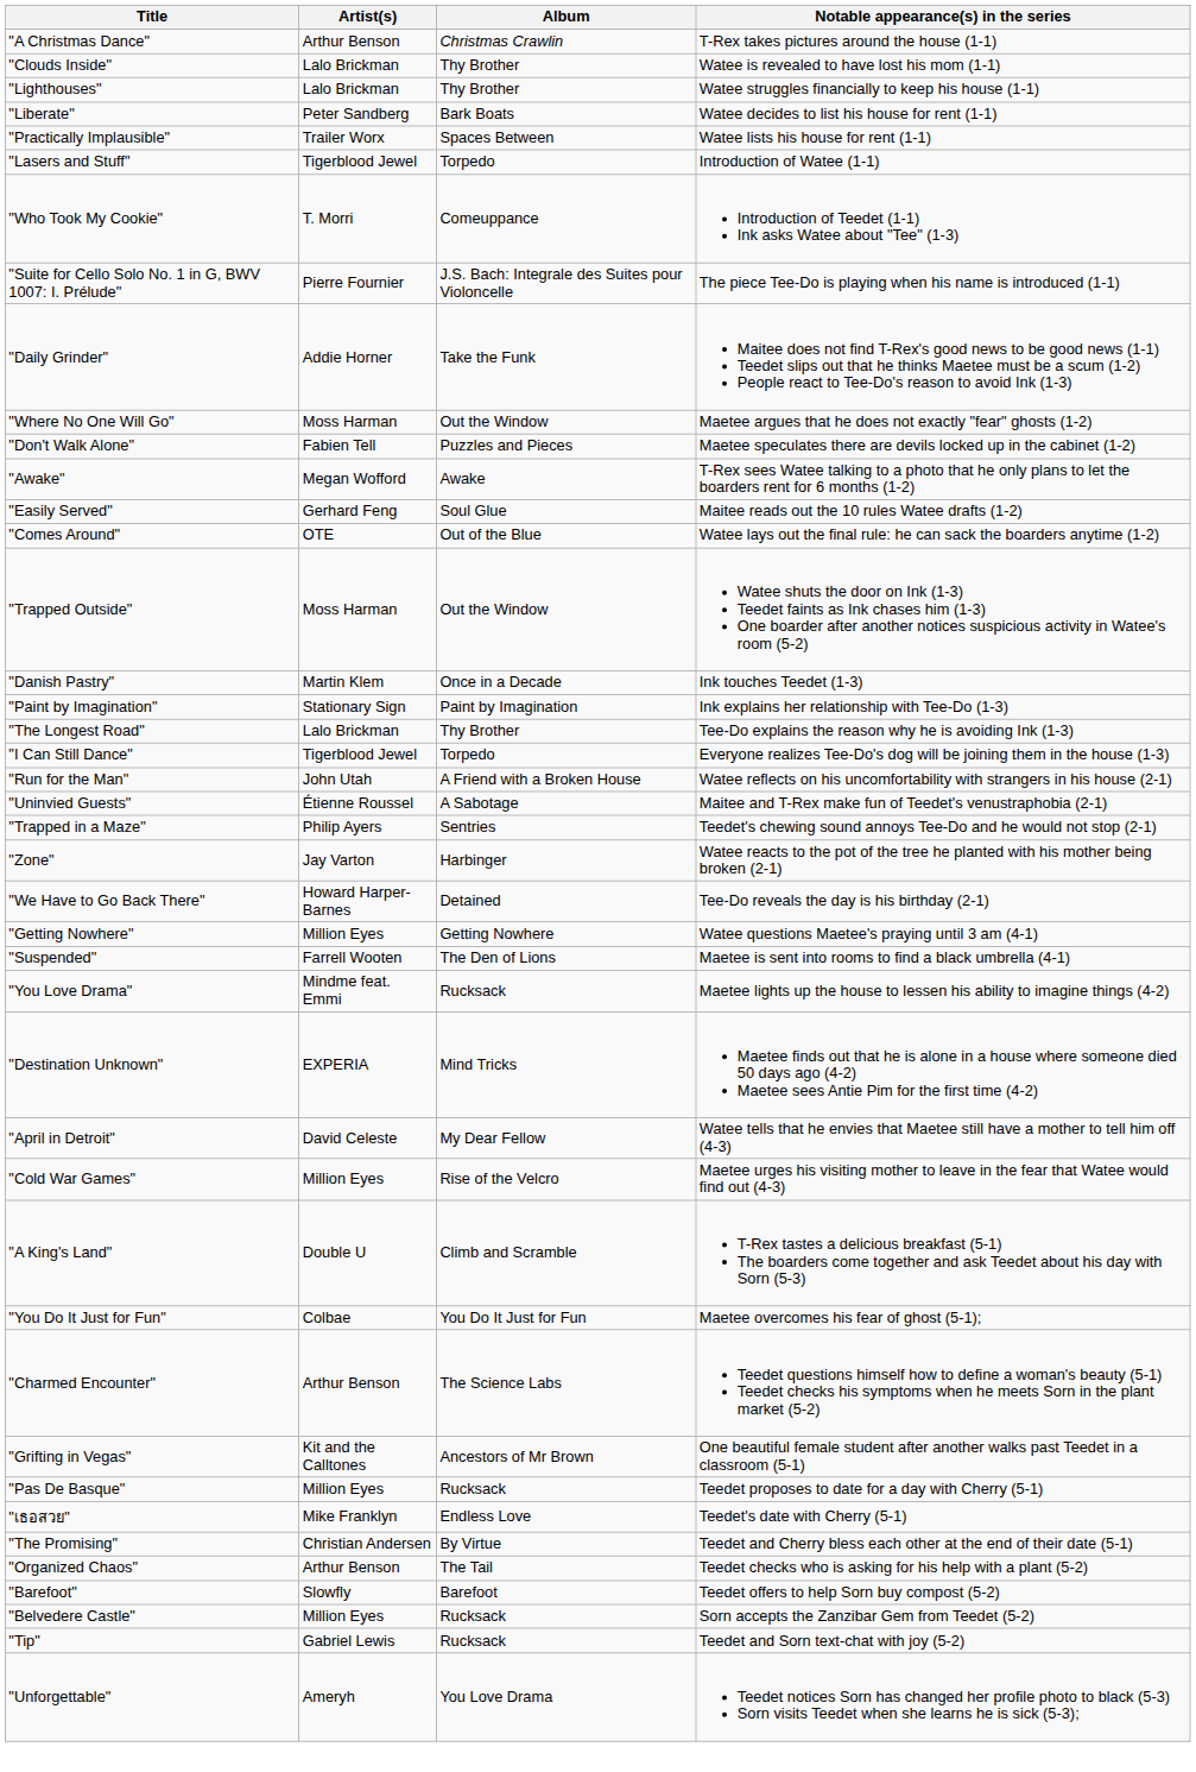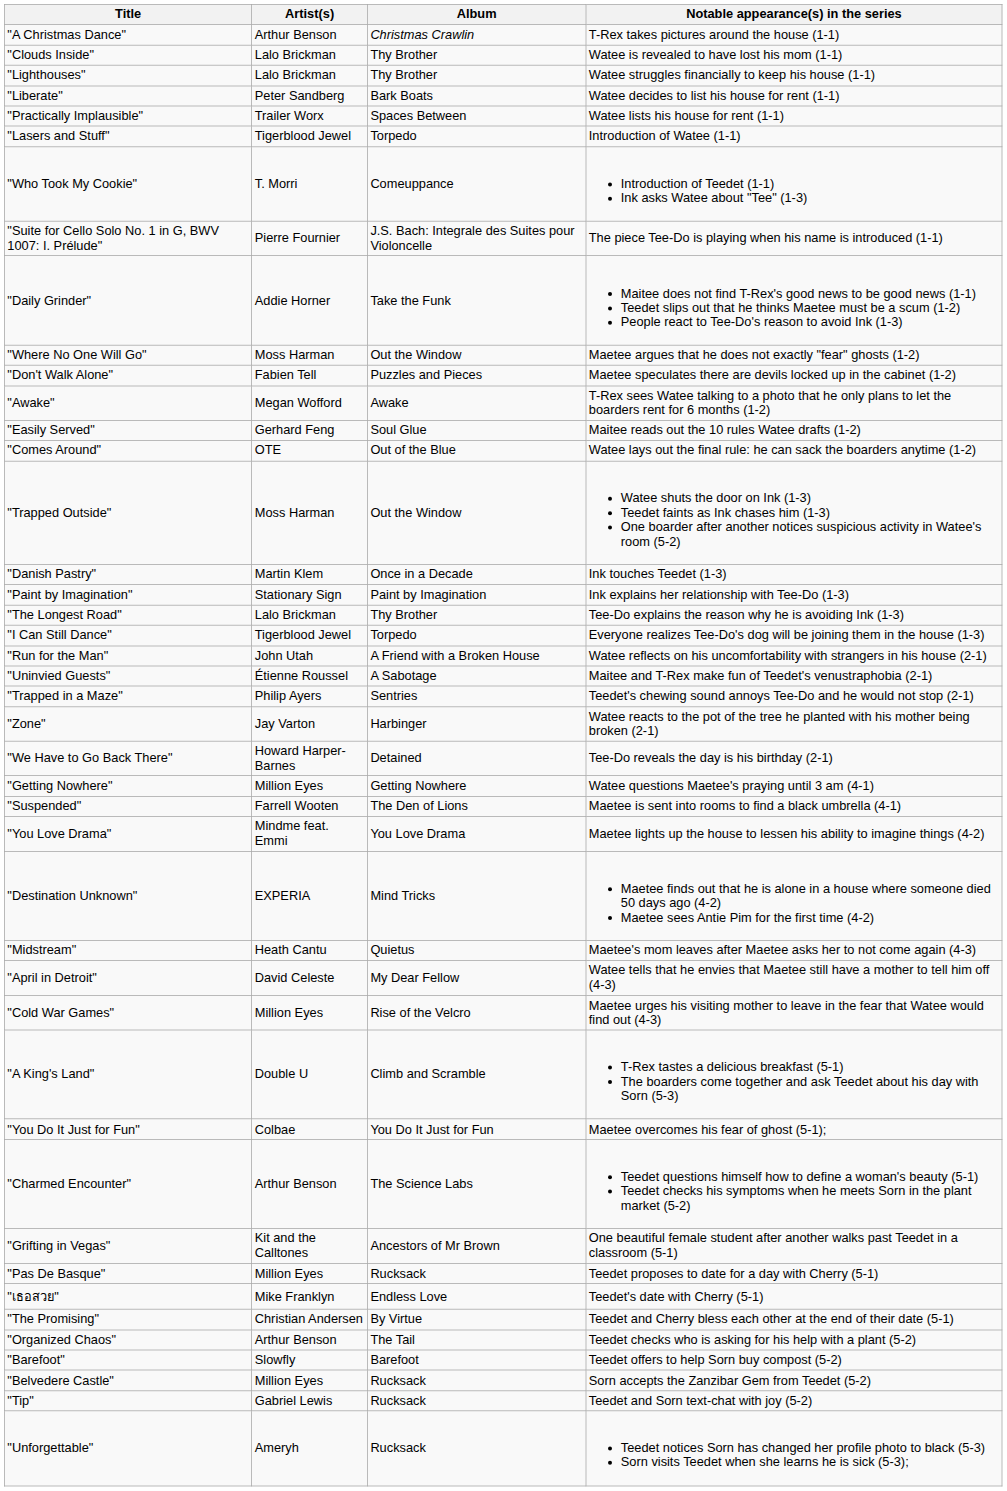 <table class="wikitable mw-collapsible mw-collapsed">
 <tr>
 <th>Title</th>
 <th>Artist(s)</th>
 <th>Album</th>
 <th>Notable appearance(s) in the series</th>
 </tr>
 <tr>
 <td>"A Christmas Dance"</td>
 <td>Arthur Benson</td>
 <td><em>Christmas Crawlin<strong></td>
 <td>T-Rex takes pictures around the house (1-1)</td>
 </tr>
 <tr>
 <td>"Clouds Inside"</td>
 <td>Lalo Brickman</td>
 <td></em>Thy Brother<em></td>
 <td>Watee is revealed to have lost his mom (1-1)</td>
 </tr>
 <tr>
 <td>"Lighthouses"</td>
 <td>Lalo Brickman</td>
 <td></em>Thy Brother<em></td>
 <td>Watee struggles financially to keep his house (1-1)</td>
 </tr>
 <tr>
 <td>"Liberate"</td>
 <td>Peter Sandberg</td>
 <td></em>Bark Boats<em></td>
 <td>Watee decides to list his house for rent (1-1)</td>
 </tr>
 <tr>
 <td>"Practically Implausible"</td>
 <td>Trailer Worx</td>
 <td></em>Spaces Between<em></td>
 <td>Watee lists his house for rent (1-1)</td>
 </tr>
 <tr>
 <td>"Lasers and Stuff"</td>
 <td>Tigerblood Jewel</td>
 <td></em>Torpedo<em></td>
 <td>Introduction of Watee (1-1)</td>
 </tr>
 <tr>
 <td>"Who Took My Cookie"</td>
 <td>T. Morri</td>
 <td></em>Comeuppance<em></td>
 <td><br><ul><li>Introduction of Teedet (1-1)</li><li>Ink asks Watee about "Tee" (1-3)</li></ul></td>
 </tr>
 <tr>
 <td>"Suite for Cello Solo No. 1 in G, BWV 1007: I. Prélude"</td>
 <td>Pierre Fournier</td>
 <td></em>J.S. Bach: Integrale des Suites pour Violoncelle<em></td>
 <td>The piece Tee-Do is playing when his name is introduced (1-1)</td>
 </tr>
 <tr>
 <td>"Daily Grinder"</td>
 <td>Addie Horner</td>
 <td></em>Take the Funk<em></td>
 <td><br><ul><li>Maitee does not find T-Rex's good news to be good news (1-1)</li><li>Teedet slips out that he thinks Maetee must be a scum (1-2)</li><li>People react to Tee-Do's reason to avoid Ink (1-3)</li></ul></td>
 </tr>
 <tr>
 <td>"Where No One Will Go"</td>
 <td>Moss Harman</td>
 <td></em>Out the Window<em></td>
 <td>Maetee argues that he does not exactly "fear" ghosts (1-2)</td>
 </tr>
 <tr>
 <td>"Don't Walk Alone"</td>
 <td>Fabien Tell</td>
 <td></em>Puzzles and Pieces<em></td>
 <td>Maetee speculates there are devils locked up in the cabinet (1-2)</td>
 </tr>
 <tr>
 <td>"Awake"</td>
 <td>Megan Wofford</td>
 <td></em>Awake<em></td>
 <td>T-Rex sees Watee talking to a photo that he only plans to let the boarders rent for 6 months (1-2)</td>
 </tr>
 <tr>
 <td>"Easily Served"</td>
 <td>Gerhard Feng</td>
 <td></em>Soul Glue<em></td>
 <td>Maitee reads out the 10 rules Watee drafts (1-2)</td>
 </tr>
 <tr>
 <td>"Comes Around"</td>
 <td>OTE</td>
 <td></em>Out of the Blue<em></td>
 <td>Watee lays out the final rule: he can sack the boarders anytime (1-2)</td>
 </tr>
 <tr>
 <td>"Trapped Outside"</td>
 <td>Moss Harman</td>
 <td></em>Out the Window<em></td>
 <td><br><ul><li>Watee shuts the door on Ink (1-3)</li><li>Teedet faints as Ink chases him (1-3)</li><li>One boarder after another notices suspicious activity in Watee's room (5-2)</li></ul></td>
 </tr>
 <tr>
 <td>"Danish Pastry"</td>
 <td>Martin Klem</td>
 <td></em>Once in a Decade<em></td>
 <td>Ink touches Teedet (1-3)</td>
 </tr>
 <tr>
 <td>"Paint by Imagination"</td>
 <td>Stationary Sign</td>
 <td></em>Paint by Imagination<em></td>
 <td>Ink explains her relationship with Tee-Do (1-3)</td>
 </tr>
 <tr>
 <td>"The Longest Road"</td>
 <td>Lalo Brickman</td>
 <td></em>Thy Brother<em></td>
 <td>Tee-Do explains the reason why he is avoiding Ink (1-3)</td>
 </tr>
 <tr>
 <td>"I Can Still Dance"</td>
 <td>Tigerblood Jewel</td>
 <td></em>Torpedo<em></td>
 <td>Everyone realizes Tee-Do's dog will be joining them in the house (1-3)</td>
 </tr>
 <tr>
 <td>"Run for the Man"</td>
 <td>John Utah</td>
 <td></em>A Friend with a  Broken House<em></td>
 <td>Watee reflects on his uncomfortability with strangers in his house (2-1)</td>
 </tr>
 <tr>
 <td>"Uninvied Guests"</td>
 <td>Étienne Roussel</td>
 <td></em>A Sabotage<em></td>
 <td>Maitee and T-Rex make fun of Teedet's venustraphobia (2-1)</td>
 </tr>
 <tr>
 <td>"Trapped in a Maze"</td>
 <td>Philip Ayers</td>
 <td></em>Sentries<em></td>
 <td>Teedet's chewing sound annoys Tee-Do and he would not stop (2-1)</td>
 </tr>
 <tr>
 <td>"Zone"</td>
 <td>Jay Varton</td>
 <td></em>Harbinger<em></td>
 <td>Watee reacts to the pot of the tree he planted with his mother being broken (2-1)</td>
 </tr>
 <tr>
 <td>"We Have to Go Back There"</td>
 <td>Howard Harper-Barnes</td>
 <td></em>Detained<em></td>
 <td>Tee-Do reveals the day is his birthday (2-1)</td>
 </tr>
 <tr>
 <td>"Getting Nowhere"</td>
 <td>Million Eyes</td>
 <td></em>Getting Nowhere<em></td>
 <td>Watee questions Maetee's praying until 3 am (4-1)</td>
 </tr>
 <tr>
 <td>"Suspended"</td>
 <td>Farrell Wooten</td>
 <td></em>The Den of Lions<em></td>
 <td>Maetee is sent into rooms to find a black umbrella (4-1)</td>
 </tr>
 <tr>
 <td>"You Love Drama"</td>
 <td>Mindme feat. Emmi</td>
-<td></em>Rucksack<em></td>
+<td></em>You Love Drama<em></td>
 <td>Maetee lights up the house to lessen his ability to imagine things (4-2)</td>
 </tr>
 <tr>
 <td>"Destination Unknown"</td>
 <td>EXPERIA</td>
 <td></em>Mind Tricks<em></td>
 <td><br><ul><li>Maetee finds out that he is alone in a house where someone died 50 days ago (4-2)</li><li>Maetee sees Antie Pim for the first time (4-2)</li></ul></td>
+</tr>
+<tr>
+<td>"Midstream"</td>
+<td>Heath  Cantu</td>
+<td></em>Quietus<em></td>
+<td>Maetee's mom leaves after Maetee asks her to not come again (4-3)</td>
 </tr>
 <tr>
 <td>"April in Detroit"</td>
 <td>David Celeste</td>
 <td></em>My Dear Fellow<em></td>
 <td>Watee tells that he envies that Maetee still have a mother to tell him off (4-3)</td>
 </tr>
 <tr>
 <td>"Cold War Games"</td>
 <td>Million Eyes</td>
 <td></em>Rise of the Velcro<em></td>
 <td>Maetee urges his visiting mother to leave in the fear that Watee would find out (4-3)</td>
 </tr>
 <tr>
 <td>"A King's Land"</td>
 <td>Double U</td>
 <td></em>Climb and Scramble<em></td>
 <td><br><ul><li>T-Rex tastes a delicious breakfast (5-1)</li><li>The boarders come together and ask Teedet about his day with Sorn (5-3)</li></ul></td>
 </tr>
 <tr>
 <td>"You Do It Just for Fun"</td>
 <td>Colbae</td>
 <td></em>You Do It Just for Fun<em></td>
 <td>Maetee overcomes his fear of ghost (5-1);</td>
 </tr>
 <tr>
 <td>"Charmed Encounter"</td>
 <td>Arthur Benson</td>
 <td></em>The Science Labs<em></td>
 <td><br><ul><li>Teedet questions himself how to define a woman's beauty (5-1)</li><li>Teedet checks his symptoms when he meets Sorn in the plant market (5-2)</li></ul></td>
 </tr>
 <tr>
 <td>"Grifting in Vegas"</td>
 <td>Kit and the Calltones</td>
 <td></em>Ancestors of Mr Brown<em></td>
 <td>One beautiful female student after another walks past Teedet in a classroom (5-1)</td>
 </tr>
 <tr>
 <td>"Pas De Basque"</td>
 <td>Million Eyes</td>
 <td></em>Rucksack<em></td>
 <td>Teedet proposes to date for a day with Cherry (5-1)</td>
 </tr>
 <tr>
 <td>"เธอสวย"</td>
 <td>Mike Franklyn</td>
 <td></em>Endless Love<em></td>
 <td>Teedet's date with Cherry (5-1)</td>
 </tr>
 <tr>
 <td>"The Promising"</td>
 <td>Christian Andersen</td>
 <td></em>By Virtue<em></td>
 <td>Teedet and Cherry bless each other at the end of their date (5-1)</td>
 </tr>
 <tr>
 <td>"Organized Chaos"</td>
 <td>Arthur Benson</td>
 <td></em>The Tail<em></td>
 <td>Teedet checks who is asking for his help with a plant (5-2)</td>
 </tr>
 <tr>
 <td>"Barefoot"</td>
 <td>Slowfly</td>
 <td></em>Barefoot<em></td>
 <td>Teedet offers to help Sorn buy compost (5-2)</td>
 </tr>
 <tr>
 <td>"Belvedere Castle"</td>
 <td>Million Eyes</td>
 <td></em>Rucksack<em></td>
 <td>Sorn accepts the Zanzibar Gem from Teedet (5-2)</td>
 </tr>
 <tr>
 <td>"Tip"</td>
 <td>Gabriel Lewis</td>
 <td></em>Rucksack<em></td>
 <td>Teedet and Sorn text-chat with joy (5-2)</td>
 </tr>
 <tr>
 <td>"Unforgettable"</td>
 <td>Ameryh</td>
-<td></em>You Love Drama<em></td>
+<td></em>Rucksack<em></td>
 <td><br><ul><li>Teedet notices Sorn has changed her profile photo to black (5-3)</li><li>Sorn visits Teedet when she learns he is sick (5-3);</li></ul></td>
 </tr>
 </table>
